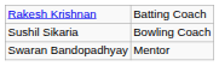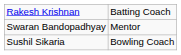 <table class="wikitable">
 <tr>
 <td><a href='#'>Rakesh Krishnan</a></td>
 <td>Batting Coach</td>
 </tr>
 <tr>
+<td>Swaran Bandopadhyay</td>
+<td>Mentor</td>
+</tr>
+<tr>
 <td>Sushil Sikaria</td>
 <td>Bowling Coach</td>
 </tr>
-<tr>
-<td>Swaran Bandopadhyay</td>
-<td>Mentor</td>
-</tr>
 </table>
